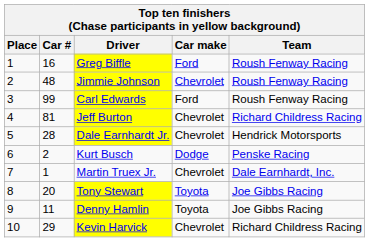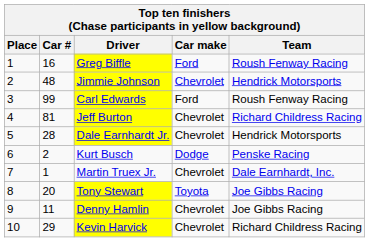 <table class="wikitable" style="font-style:90%;">
 <tr>
 <th colspan="9">Top ten finishers<br>(Chase participants in yellow background)</th>
 </tr>
 <tr>
 <th>Place</th>
 <th>Car #</th>
 <th>Driver</th>
 <th>Car make</th>
 <th>Team</th>
 </tr>
 <tr>
 <td>1</td>
 <td>16</td>
 <td style="background:yellow;"><a href='#'>Greg Biffle</a></td>
 <td><a href='#'>Ford</a></td>
 <td><a href='#'>Roush Fenway Racing</a></td>
 </tr>
 <tr>
 <td>2</td>
 <td>48</td>
 <td style="background:yellow;"><a href='#'>Jimmie Johnson</a></td>
 <td><a href='#'>Chevrolet</a></td>
-<td><a href='#'>Roush Fenway Racing</a></td>
+<td><a href='#'>Hendrick Motorsports</a></td>
 </tr>
 <tr>
 <td>3</td>
 <td>99</td>
 <td style="background:yellow;"><a href='#'>Carl Edwards</a></td>
 <td>Ford</td>
 <td>Roush Fenway Racing</td>
 </tr>
 <tr>
 <td>4</td>
 <td>81</td>
 <td style="background:yellow;"><a href='#'>Jeff Burton</a></td>
 <td>Chevrolet</td>
 <td><a href='#'>Richard Childress Racing</a></td>
 </tr>
 <tr>
 <td>5</td>
 <td>28</td>
 <td style="background:yellow;"><a href='#'>Dale Earnhardt Jr.</a></td>
 <td>Chevrolet</td>
 <td>Hendrick Motorsports</td>
 </tr>
 <tr>
 <td>6</td>
 <td>2</td>
 <td><a href='#'>Kurt Busch</a></td>
 <td><a href='#'>Dodge</a></td>
 <td><a href='#'>Penske Racing</a></td>
 </tr>
 <tr>
 <td>7</td>
 <td>1</td>
 <td><a href='#'>Martin Truex Jr.</a></td>
 <td>Chevrolet</td>
 <td><a href='#'>Dale Earnhardt, Inc.</a></td>
 </tr>
 <tr>
 <td>8</td>
 <td>20</td>
 <td style="background:yellow;"><a href='#'>Tony Stewart</a></td>
 <td><a href='#'>Toyota</a></td>
 <td><a href='#'>Joe Gibbs Racing</a></td>
 </tr>
 <tr>
 <td>9</td>
 <td>11</td>
 <td style="background:yellow;"><a href='#'>Denny Hamlin</a></td>
-<td>Toyota</td>
+<td>Chevrolet</td>
 <td>Joe Gibbs Racing</td>
 </tr>
 <tr>
 <td>10</td>
 <td>29</td>
 <td style="background:yellow;"><a href='#'>Kevin Harvick</a></td>
 <td>Chevrolet</td>
 <td>Richard Childress Racing</td>
 </tr>
 </table>
